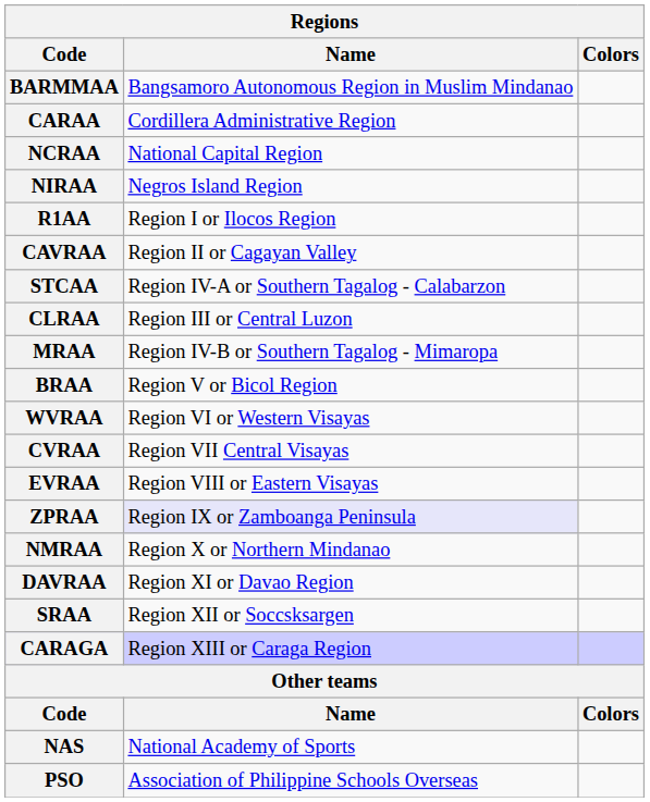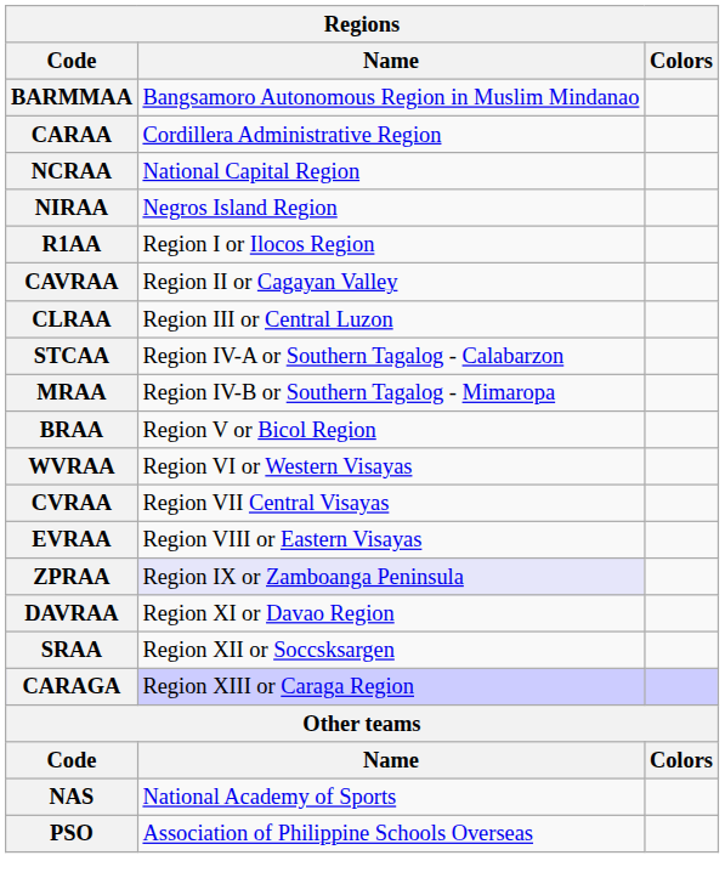 <table class="wikitable" style="font-size:95%; text-align:right">
 <tr>
 <th colspan=3>Regions</th>
 </tr>
 <tr>
 <th>Code</th>
 <th>Name</th>
 <th>Colors</th>
 </tr>
 <tr>
 <th align="left">BARMMAA</th>
 <td align="left"><a href='#'>Bangsamoro Autonomous Region in Muslim Mindanao</a></td>
 <td></td>
 </tr>
 <tr>
 <th align="left">CARAA</th>
 <td align="left"><a href='#'>Cordillera Administrative Region</a></td>
 <td></td>
 </tr>
 <tr>
 <th align="left">NCRAA</th>
 <td align="left"><a href='#'>National Capital Region</a></td>
 <td></td>
 </tr>
 <tr style=>
 <th align="left">NIRAA</th>
 <td align="left"><a href='#'>Negros Island Region</a></td>
 <td></td>
 </tr>
 <tr>
 <th align="left">R1AA</th>
 <td align="left">Region I or <a href='#'>Ilocos Region</a></td>
 <td></td>
 </tr>
 <tr>
 <th align="left">CAVRAA</th>
 <td align="left">Region II or <a href='#'>Cagayan Valley</a></td>
 <td></td>
 </tr>
 <tr>
-<th align="left">STCAA</th>
-<td align="left">Region IV-A or <a href='#'>Southern Tagalog</a> - <a href='#'>Calabarzon</a></td>
+<th align="left">CLRAA</th>
+<td align="left">Region III or <a href='#'>Central Luzon</a></td>
 <td></td>
 </tr>
 <tr>
-<th align="left">CLRAA</th>
-<td align="left">Region III or <a href='#'>Central Luzon</a></td>
+<th align="left">STCAA</th>
+<td align="left">Region IV-A or <a href='#'>Southern Tagalog</a> - <a href='#'>Calabarzon</a></td>
 <td></td>
 </tr>
 <tr>
 <th align="left">MRAA</th>
 <td align="left">Region IV-B or <a href='#'>Southern Tagalog</a> - <a href='#'>Mimaropa</a></td>
 <td></td>
 </tr>
 <tr>
 <th align="left">BRAA</th>
 <td align="left">Region V or <a href='#'>Bicol Region</a></td>
 <td></td>
 </tr>
 <tr>
 <th align="left">WVRAA</th>
 <td align="left">Region VI or <a href='#'>Western Visayas</a></td>
 <td></td>
 </tr>
 <tr>
 <th align="left">CVRAA</th>
 <td align="left">Region VII <a href='#'>Central Visayas</a></td>
 <td></td>
 </tr>
 <tr>
 <th align="left">EVRAA</th>
 <td align="left">Region VIII or <a href='#'>Eastern Visayas</a></td>
 <td></td>
 </tr>
 <tr>
 <th align="left">ZPRAA</th>
 <td align="left" style="background: lavender;">Region IX or <a href='#'>Zamboanga Peninsula</a></td>
-<td></td>
-</tr>
-<tr>
-<th align="left">NMRAA</th>
-<td align="left">Region X or <a href='#'>Northern Mindanao</a></td>
 <td></td>
 </tr>
 <tr>
 <th align="left">DAVRAA</th>
 <td align="left">Region XI or <a href='#'>Davao Region</a></td>
 <td></td>
 </tr>
 <tr>
 <th align="left">SRAA</th>
 <td align="left">Region XII or <a href='#'>Soccsksargen</a></td>
 <td></td>
 </tr>
 <tr style="background:#ccf;">
 <th align="left">CARAGA</th>
 <td align="left">Region XIII or <a href='#'>Caraga Region</a></td>
 <td></td>
 </tr>
 <tr>
 <th colspan=3>Other teams</th>
 </tr>
 <tr>
 <th>Code</th>
 <th>Name</th>
 <th>Colors</th>
 </tr>
 <tr>
 <th align="left">NAS</th>
 <td align="left"><a href='#'>National Academy of Sports</a></td>
 <td></td>
 </tr>
 <tr>
 <th align="left">PSO</th>
 <td align="left"><a href='#'>Association of Philippine Schools Overseas</a></td>
 <td></td>
 </tr>
 </table>
